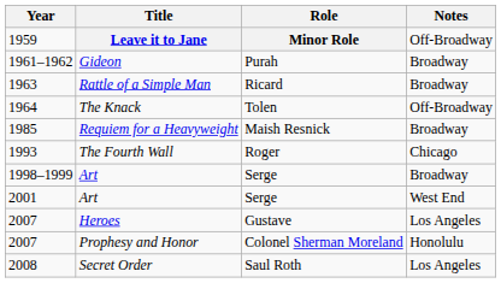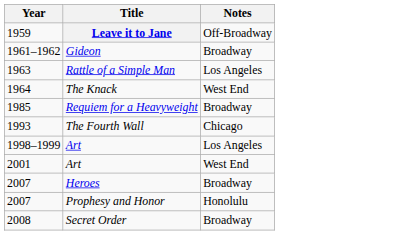 <table class="wikitable sortable">
 <tr>
 <th>Year</th>
 <th>Title</th>
-<th>Role</th>
 <th class="unsortable">Notes</th>
 </tr>
 <tr>
 <td>1959</td>
 <th><a href='#'>Leave it to Jane</a></th>
-<th>Minor Role</th>
 <td>Off-Broadway</td>
 </tr>
 <tr>
 <td>1961–1962</td>
 <td><em><a href='#'>Gideon</a></em></td>
-<td>Purah</td>
 <td>Broadway</td>
 </tr>
 <tr>
 <td>1963</td>
 <td><em><a href='#'>Rattle of a Simple Man</a></em></td>
-<td>Ricard</td>
-<td>Broadway</td>
+<td>Los Angeles</td>
 </tr>
 <tr>
 <td>1964</td>
 <td><em>The Knack</em></td>
-<td>Tolen</td>
-<td>Off-Broadway</td>
+<td>West End</td>
 </tr>
 <tr>
 <td>1985</td>
 <td><em><a href='#'>Requiem for a Heavyweight</a></em></td>
-<td>Maish Resnick</td>
 <td>Broadway</td>
 </tr>
 <tr>
 <td>1993</td>
 <td><em>The Fourth Wall</em></td>
-<td>Roger</td>
 <td>Chicago</td>
 </tr>
 <tr>
 <td>1998–1999</td>
 <td><em><a href='#'>Art</a></em></td>
-<td>Serge</td>
-<td>Broadway</td>
+<td>Los Angeles</td>
 </tr>
 <tr>
 <td>2001</td>
 <td><em>Art</em></td>
-<td>Serge</td>
 <td>West End</td>
 </tr>
 <tr>
 <td>2007</td>
 <td><em><a href='#'>Heroes</a></em></td>
-<td>Gustave</td>
-<td>Los Angeles</td>
+<td>Broadway</td>
 </tr>
 <tr>
 <td>2007</td>
 <td><em>Prophesy and Honor</em></td>
-<td>Colonel <a href='#'>Sherman Moreland</a></td>
 <td>Honolulu</td>
 </tr>
 <tr>
 <td>2008</td>
 <td><em>Secret Order</em></td>
-<td>Saul Roth</td>
-<td>Los Angeles</td>
+<td>Broadway</td>
 </tr>
 </table>
